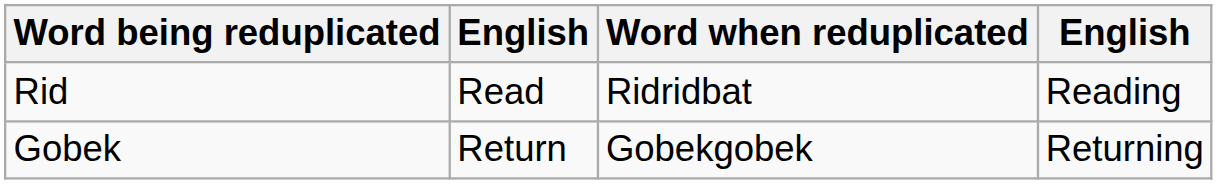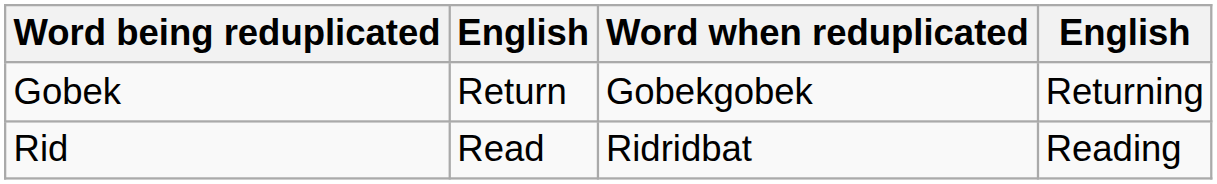 <table class="wikitable">
 <tr>
 <th>Word being reduplicated</th>
 <th>English</th>
 <th>Word when reduplicated</th>
 <th>English</th>
 </tr>
 <tr>
+<td>Gobek</td>
+<td>Return</td>
+<td>Gobekgobek</td>
+<td>Returning</td>
+</tr>
+<tr>
 <td>Rid</td>
 <td>Read</td>
 <td>Ridridbat</td>
 <td>Reading</td>
 </tr>
-<tr>
-<td>Gobek</td>
-<td>Return</td>
-<td>Gobekgobek</td>
-<td>Returning</td>
-</tr>
 </table>
